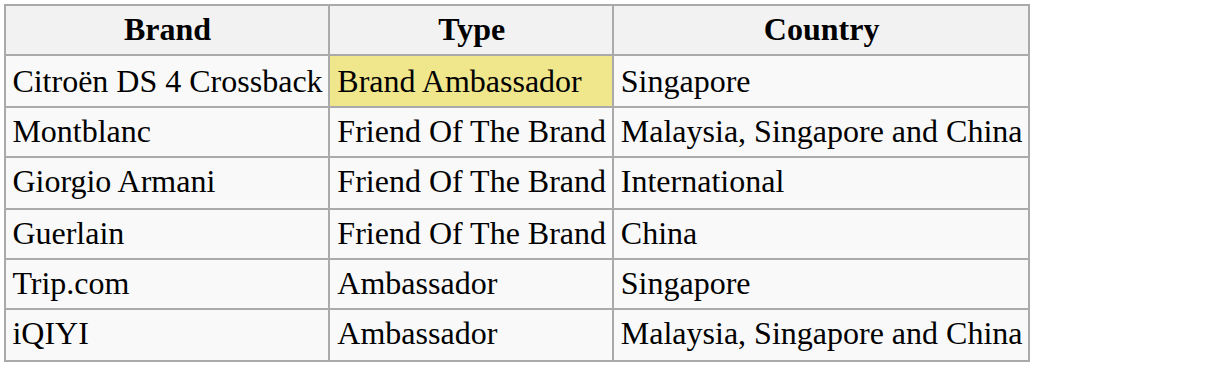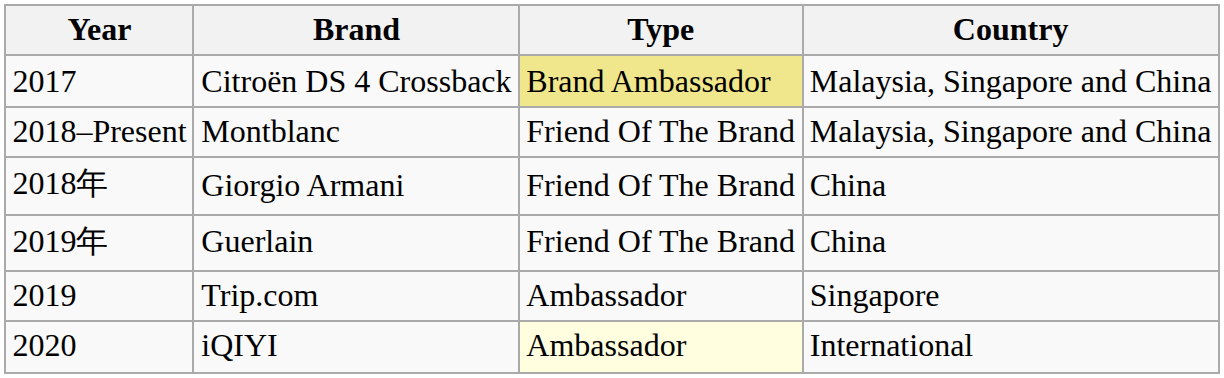 <table class="wikitable sortable">
 <tr>
+<th>Year</th>
 <th>Brand</th>
 <th>Type</th>
 <th>Country</th>
 </tr>
 <tr>
+<td>2017</td>
 <td>Citroën DS 4 Crossback</td>
 <td style="background: khaki;">Brand Ambassador</td>
-<td>Singapore</td>
+<td>Malaysia, Singapore and China</td>
 </tr>
 <tr>
+<td>2018–Present</td>
 <td>Montblanc</td>
 <td>Friend Of The Brand</td>
 <td>Malaysia, Singapore and China</td>
 </tr>
 <tr>
+<td>2018年</td>
 <td>Giorgio Armani</td>
 <td>Friend Of The Brand</td>
-<td>International</td>
+<td>China</td>
 </tr>
 <tr>
+<td>2019年</td>
 <td>Guerlain</td>
 <td>Friend Of The Brand</td>
 <td>China</td>
 </tr>
 <tr>
+<td>2019</td>
 <td>Trip.com</td>
 <td>Ambassador</td>
 <td>Singapore</td>
 </tr>
 <tr>
+<td>2020</td>
 <td>iQIYI</td>
-<td>Ambassador</td>
-<td>Malaysia, Singapore and China</td>
+<td style="background: lightyellow;">Ambassador</td>
+<td>International</td>
 </tr>
 </table>
